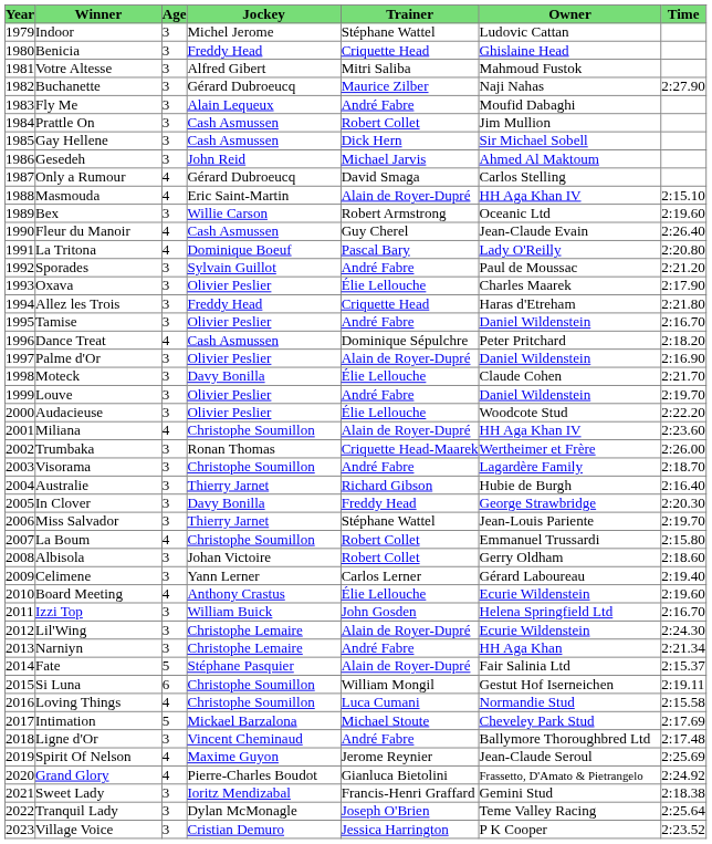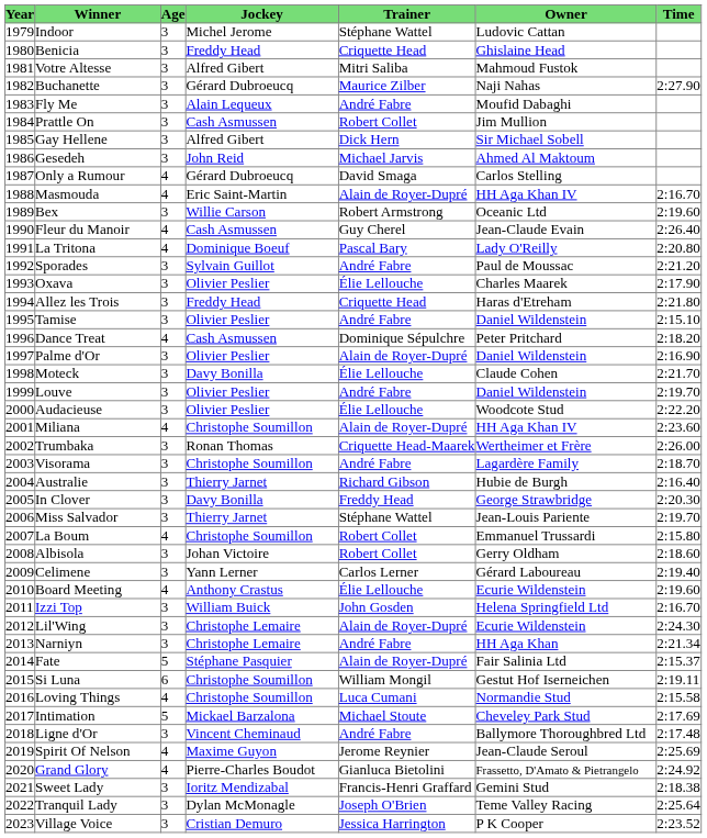 <table class = "sortable" | border="1" cellpadding="0" style="border-collapse: collapse; font-size:90%">
 <tr bgcolor="#77dd77" align="center">
 <th>Year</th>
 <th>Winner</th>
 <th>Age</th>
 <th>Jockey</th>
 <th>Trainer</th>
 <th>Owner</th>
 <th>Time</th>
 </tr>
 <tr>
 <td>1979</td>
 <td width=125px>Indoor</td>
 <td>3</td>
 <td width=152px>Michel Jerome</td>
 <td>Stéphane Wattel</td>
 <td width=180px>Ludovic Cattan</td>
 <td></td>
 </tr>
 <tr>
 <td>1980</td>
 <td>Benicia</td>
 <td>3</td>
 <td><a href='#'>Freddy Head</a></td>
 <td><a href='#'>Criquette Head</a></td>
 <td><a href='#'>Ghislaine Head</a></td>
 <td></td>
 </tr>
 <tr>
 <td>1981</td>
 <td>Votre Altesse</td>
 <td>3</td>
 <td>Alfred Gibert</td>
 <td>Mitri Saliba</td>
 <td>Mahmoud Fustok</td>
 <td></td>
 </tr>
 <tr>
 <td>1982</td>
 <td>Buchanette</td>
 <td>3</td>
 <td>Gérard Dubroeucq</td>
 <td><a href='#'>Maurice Zilber</a></td>
 <td>Naji Nahas</td>
 <td>2:27.90</td>
 </tr>
 <tr>
 <td>1983</td>
 <td>Fly Me</td>
 <td>3</td>
 <td><a href='#'>Alain Lequeux</a></td>
 <td><a href='#'>André Fabre</a></td>
 <td>Moufid Dabaghi</td>
 <td></td>
 </tr>
 <tr>
 <td>1984</td>
 <td>Prattle On</td>
 <td>3</td>
 <td><a href='#'>Cash Asmussen</a></td>
 <td><a href='#'>Robert Collet</a></td>
 <td>Jim Mullion</td>
 <td></td>
 </tr>
 <tr>
 <td>1985</td>
 <td>Gay Hellene</td>
 <td>3</td>
-<td><a href='#'>Cash Asmussen</a></td>
+<td>Alfred Gibert</td>
 <td><a href='#'>Dick Hern</a></td>
 <td><a href='#'>Sir Michael Sobell</a></td>
 <td></td>
 </tr>
 <tr>
 <td>1986</td>
 <td>Gesedeh</td>
 <td>3</td>
 <td><a href='#'>John Reid</a></td>
 <td><a href='#'>Michael Jarvis</a></td>
 <td><a href='#'>Ahmed Al Maktoum</a></td>
 <td></td>
 </tr>
 <tr>
 <td>1987</td>
 <td>Only a Rumour</td>
 <td>4</td>
 <td>Gérard Dubroeucq</td>
 <td>David Smaga</td>
 <td>Carlos Stelling</td>
 <td></td>
 </tr>
 <tr>
 <td>1988</td>
 <td>Masmouda</td>
 <td>4</td>
 <td>Eric Saint-Martin</td>
 <td><a href='#'>Alain de Royer-Dupré</a></td>
 <td><a href='#'>HH Aga Khan IV</a></td>
-<td>2:15.10</td>
+<td>2:16.70</td>
 </tr>
 <tr>
 <td>1989</td>
 <td>Bex</td>
 <td>3</td>
 <td><a href='#'>Willie Carson</a></td>
 <td>Robert Armstrong</td>
 <td>Oceanic Ltd</td>
 <td>2:19.60</td>
 </tr>
 <tr>
 <td>1990</td>
 <td>Fleur du Manoir</td>
 <td>4</td>
 <td><a href='#'>Cash Asmussen</a></td>
 <td>Guy Cherel</td>
 <td>Jean-Claude Evain</td>
 <td>2:26.40</td>
 </tr>
 <tr>
 <td>1991</td>
 <td>La Tritona </td>
 <td>4</td>
 <td><a href='#'>Dominique Boeuf</a></td>
 <td><a href='#'>Pascal Bary</a></td>
 <td><a href='#'>Lady O'Reilly</a></td>
 <td>2:20.80</td>
 </tr>
 <tr>
 <td>1992</td>
 <td>Sporades</td>
 <td>3</td>
 <td><a href='#'>Sylvain Guillot</a></td>
 <td><a href='#'>André Fabre</a></td>
 <td>Paul de Moussac</td>
 <td>2:21.20</td>
 </tr>
 <tr>
 <td>1993</td>
 <td>Oxava</td>
 <td>3</td>
 <td><a href='#'>Olivier Peslier</a></td>
 <td><a href='#'>Élie Lellouche</a></td>
 <td>Charles Maarek</td>
 <td>2:17.90</td>
 </tr>
 <tr>
 <td>1994</td>
 <td>Allez les Trois</td>
 <td>3</td>
 <td><a href='#'>Freddy Head</a></td>
 <td><a href='#'>Criquette Head</a></td>
 <td>Haras d'Etreham</td>
 <td>2:21.80</td>
 </tr>
 <tr>
 <td>1995</td>
 <td>Tamise</td>
 <td>3</td>
 <td><a href='#'>Olivier Peslier</a></td>
 <td><a href='#'>André Fabre</a></td>
 <td><a href='#'>Daniel Wildenstein</a></td>
-<td>2:16.70</td>
+<td>2:15.10</td>
 </tr>
 <tr>
 <td>1996</td>
 <td>Dance Treat</td>
 <td>4</td>
 <td><a href='#'>Cash Asmussen</a></td>
 <td>Dominique Sépulchre</td>
 <td>Peter Pritchard</td>
 <td>2:18.20</td>
 </tr>
 <tr>
 <td>1997</td>
 <td>Palme d'Or</td>
 <td>3</td>
 <td><a href='#'>Olivier Peslier</a></td>
 <td><a href='#'>Alain de Royer-Dupré</a></td>
 <td><a href='#'>Daniel Wildenstein</a></td>
 <td>2:16.90</td>
 </tr>
 <tr>
 <td>1998</td>
 <td>Moteck</td>
 <td>3</td>
 <td><a href='#'>Davy Bonilla</a></td>
 <td><a href='#'>Élie Lellouche</a></td>
 <td>Claude Cohen</td>
 <td>2:21.70</td>
 </tr>
 <tr>
 <td>1999</td>
 <td>Louve</td>
 <td>3</td>
 <td><a href='#'>Olivier Peslier</a></td>
 <td><a href='#'>André Fabre</a></td>
 <td><a href='#'>Daniel Wildenstein</a></td>
 <td>2:19.70</td>
 </tr>
 <tr>
 <td>2000</td>
 <td>Audacieuse</td>
 <td>3</td>
 <td><a href='#'>Olivier Peslier</a></td>
 <td><a href='#'>Élie Lellouche</a></td>
 <td>Woodcote Stud</td>
 <td>2:22.20</td>
 </tr>
 <tr>
 <td>2001</td>
 <td>Miliana</td>
 <td>4</td>
 <td><a href='#'>Christophe Soumillon</a></td>
 <td><a href='#'>Alain de Royer-Dupré</a></td>
 <td><a href='#'>HH Aga Khan IV</a></td>
 <td>2:23.60</td>
 </tr>
 <tr>
 <td>2002</td>
 <td>Trumbaka</td>
 <td>3</td>
 <td>Ronan Thomas</td>
 <td><a href='#'>Criquette Head-Maarek</a></td>
 <td><a href='#'>Wertheimer et Frère</a></td>
 <td>2:26.00</td>
 </tr>
 <tr>
 <td>2003</td>
 <td>Visorama</td>
 <td>3</td>
 <td><a href='#'>Christophe Soumillon</a></td>
 <td><a href='#'>André Fabre</a></td>
 <td><a href='#'>Lagardère Family</a></td>
 <td>2:18.70</td>
 </tr>
 <tr>
 <td>2004</td>
 <td>Australie</td>
 <td>3</td>
 <td><a href='#'>Thierry Jarnet</a></td>
 <td><a href='#'>Richard Gibson</a></td>
 <td>Hubie de Burgh</td>
 <td>2:16.40</td>
 </tr>
 <tr>
 <td>2005</td>
 <td>In Clover</td>
 <td>3</td>
 <td><a href='#'>Davy Bonilla</a></td>
 <td><a href='#'>Freddy Head</a></td>
 <td><a href='#'>George Strawbridge</a></td>
 <td>2:20.30</td>
 </tr>
 <tr>
 <td>2006</td>
 <td>Miss Salvador</td>
 <td>3</td>
 <td><a href='#'>Thierry Jarnet</a></td>
 <td>Stéphane Wattel</td>
 <td>Jean-Louis Pariente</td>
 <td>2:19.70</td>
 </tr>
 <tr>
 <td>2007</td>
 <td>La Boum</td>
 <td>4</td>
 <td><a href='#'>Christophe Soumillon</a></td>
 <td><a href='#'>Robert Collet</a></td>
 <td>Emmanuel Trussardi</td>
 <td>2:15.80</td>
 </tr>
 <tr>
 <td>2008</td>
 <td>Albisola</td>
 <td>3</td>
 <td>Johan Victoire</td>
 <td><a href='#'>Robert Collet</a></td>
 <td>Gerry Oldham</td>
 <td>2:18.60</td>
 </tr>
 <tr>
 <td>2009</td>
 <td>Celimene</td>
 <td>3</td>
 <td>Yann Lerner</td>
 <td>Carlos Lerner</td>
 <td>Gérard Laboureau</td>
 <td>2:19.40</td>
 </tr>
 <tr>
 <td>2010</td>
 <td>Board Meeting </td>
 <td>4</td>
 <td><a href='#'>Anthony Crastus</a></td>
 <td><a href='#'>Élie Lellouche</a></td>
 <td><a href='#'>Ecurie Wildenstein</a></td>
 <td>2:19.60</td>
 </tr>
 <tr>
 <td>2011</td>
 <td><a href='#'>Izzi Top</a></td>
 <td>3</td>
 <td><a href='#'>William Buick</a></td>
 <td><a href='#'>John Gosden</a></td>
 <td><a href='#'>Helena Springfield Ltd</a></td>
 <td>2:16.70</td>
 </tr>
 <tr>
 <td>2012</td>
 <td>Lil'Wing</td>
 <td>3</td>
 <td><a href='#'>Christophe Lemaire</a></td>
 <td><a href='#'>Alain de Royer-Dupré</a></td>
 <td><a href='#'>Ecurie Wildenstein</a></td>
 <td>2:24.30</td>
 </tr>
 <tr>
 <td>2013</td>
 <td>Narniyn</td>
 <td>3</td>
 <td><a href='#'>Christophe Lemaire</a></td>
 <td><a href='#'>André Fabre</a></td>
 <td><a href='#'>HH Aga Khan</a></td>
 <td>2:21.34</td>
 </tr>
 <tr>
 <td>2014</td>
 <td>Fate</td>
 <td>5</td>
 <td><a href='#'>Stéphane Pasquier</a></td>
 <td><a href='#'>Alain de Royer-Dupré</a></td>
 <td>Fair Salinia Ltd</td>
 <td>2:15.37</td>
 </tr>
 <tr>
 <td>2015</td>
 <td>Si Luna</td>
 <td>6</td>
 <td><a href='#'>Christophe Soumillon</a></td>
 <td>William Mongil</td>
 <td>Gestut Hof Iserneichen</td>
 <td>2:19.11</td>
 </tr>
 <tr>
 <td>2016</td>
 <td>Loving Things</td>
 <td>4</td>
 <td><a href='#'>Christophe Soumillon</a></td>
 <td><a href='#'>Luca Cumani</a></td>
 <td><a href='#'>Normandie Stud</a></td>
 <td>2:15.58</td>
 </tr>
 <tr>
 <td>2017</td>
 <td>Intimation</td>
 <td>5</td>
 <td><a href='#'>Mickael Barzalona</a></td>
 <td><a href='#'>Michael Stoute</a></td>
 <td><a href='#'>Cheveley Park Stud</a></td>
 <td>2:17.69</td>
 </tr>
 <tr>
 <td>2018</td>
 <td>Ligne d'Or</td>
 <td>3</td>
 <td><a href='#'>Vincent Cheminaud</a></td>
 <td><a href='#'>André Fabre</a></td>
 <td>Ballymore Thoroughbred Ltd</td>
 <td>2:17.48</td>
 </tr>
 <tr>
 <td>2019</td>
 <td>Spirit Of Nelson</td>
 <td>4</td>
 <td><a href='#'>Maxime Guyon</a></td>
 <td>Jerome Reynier</td>
 <td>Jean-Claude Seroul</td>
 <td>2:25.69</td>
 </tr>
 <tr>
 <td>2020</td>
 <td><a href='#'>Grand Glory</a></td>
 <td>4</td>
 <td>Pierre-Charles Boudot</td>
 <td>Gianluca Bietolini</td>
 <td><small> Frassetto, D'Amato & Pietrangelo </small> </td>
 <td>2:24.92</td>
 </tr>
 <tr>
 <td>2021</td>
 <td>Sweet Lady</td>
 <td>3</td>
 <td><a href='#'>Ioritz Mendizabal</a></td>
 <td>Francis-Henri Graffard</td>
 <td>Gemini Stud</td>
 <td>2:18.38</td>
 </tr>
 <tr>
 <td>2022</td>
 <td>Tranquil Lady</td>
 <td>3</td>
 <td>Dylan McMonagle</td>
 <td><a href='#'>Joseph O'Brien</a></td>
 <td>Teme Valley Racing</td>
 <td>2:25.64</td>
 </tr>
 <tr>
 <td>2023</td>
 <td>Village Voice</td>
 <td>3</td>
 <td><a href='#'>Cristian Demuro</a></td>
 <td><a href='#'>Jessica Harrington</a></td>
 <td>P K Cooper</td>
 <td>2:23.52</td>
 </tr>
 </table>
